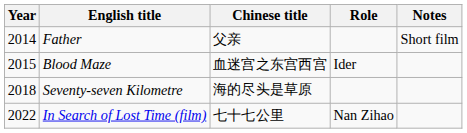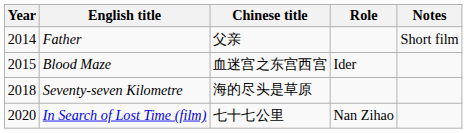 <table class="wikitable">
 <tr>
 <th>Year</th>
 <th>English title</th>
 <th>Chinese title</th>
 <th>Role</th>
 <th>Notes</th>
 </tr>
 <tr>
 <td>2014</td>
 <td><em>Father</em></td>
 <td>父亲</td>
 <td></td>
 <td>Short film</td>
 </tr>
 <tr>
 <td>2015</td>
 <td><em>Blood Maze</em></td>
 <td>血迷宫之东宫西宫</td>
 <td>Ider</td>
 <td></td>
 </tr>
 <tr>
 <td>2018</td>
 <td><em> Seventy-seven Kilometre</em></td>
 <td>海的尽头是草原</td>
 <td></td>
 <td></td>
 </tr>
 <tr>
-<td>2022</td>
+<td>2020</td>
 <td><em><a href='#'>In Search of Lost Time (film)</a></em></td>
 <td>七十七公里</td>
 <td>Nan Zihao</td>
 <td></td>
 </tr>
 </table>
